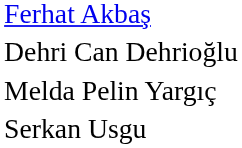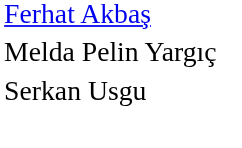 <table>
 <tr>
 <th></th>
 <td> <a href='#'>Ferhat Akbaş</a></td>
-</tr>
-<tr>
-<th></th>
-<td>Dehri Can Dehrioğlu</td>
 </tr>
 <tr>
 <th></th>
 <td>Melda Pelin Yargıç</td>
 </tr>
 <tr>
 <th></th>
 <td>Serkan Usgu</td>
 </tr>
 </table>
